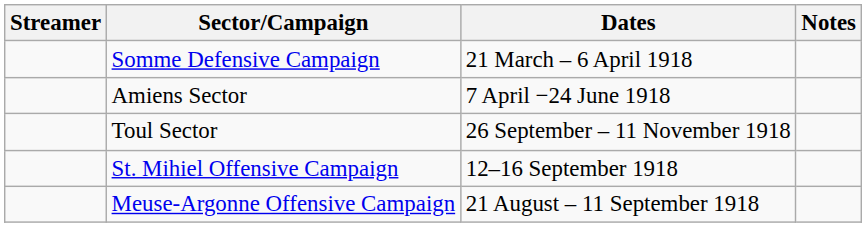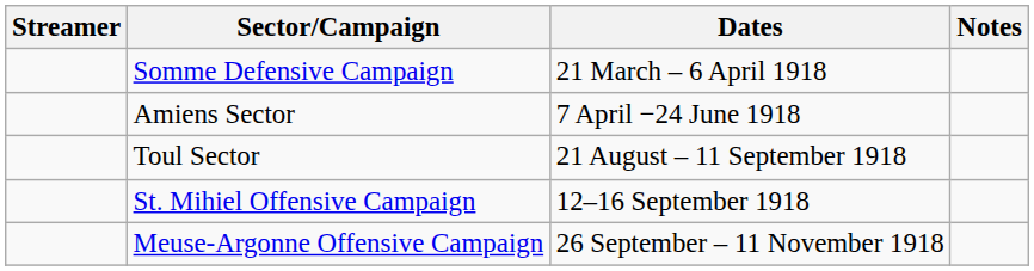 <table class="wikitable">
 <tr>
 <th>Streamer</th>
 <th>Sector/Campaign</th>
 <th>Dates</th>
 <th>Notes</th>
 </tr>
 <tr>
 <td></td>
 <td><a href='#'>Somme Defensive Campaign</a></td>
 <td>21 March – 6 April 1918</td>
 <td></td>
 </tr>
 <tr>
 <td></td>
 <td>Amiens Sector</td>
 <td>7 April −24 June 1918</td>
 <td></td>
 </tr>
 <tr>
 <td></td>
 <td>Toul Sector</td>
-<td>26 September – 11 November 1918</td>
+<td>21 August – 11 September 1918</td>
 <td></td>
 </tr>
 <tr>
 <td></td>
 <td><a href='#'>St. Mihiel Offensive Campaign</a></td>
 <td>12–16 September 1918</td>
 <td></td>
 </tr>
 <tr>
 <td></td>
 <td><a href='#'>Meuse-Argonne Offensive Campaign</a></td>
-<td>21 August – 11 September 1918</td>
+<td>26 September – 11 November 1918</td>
 <td></td>
 </tr>
 </table>
